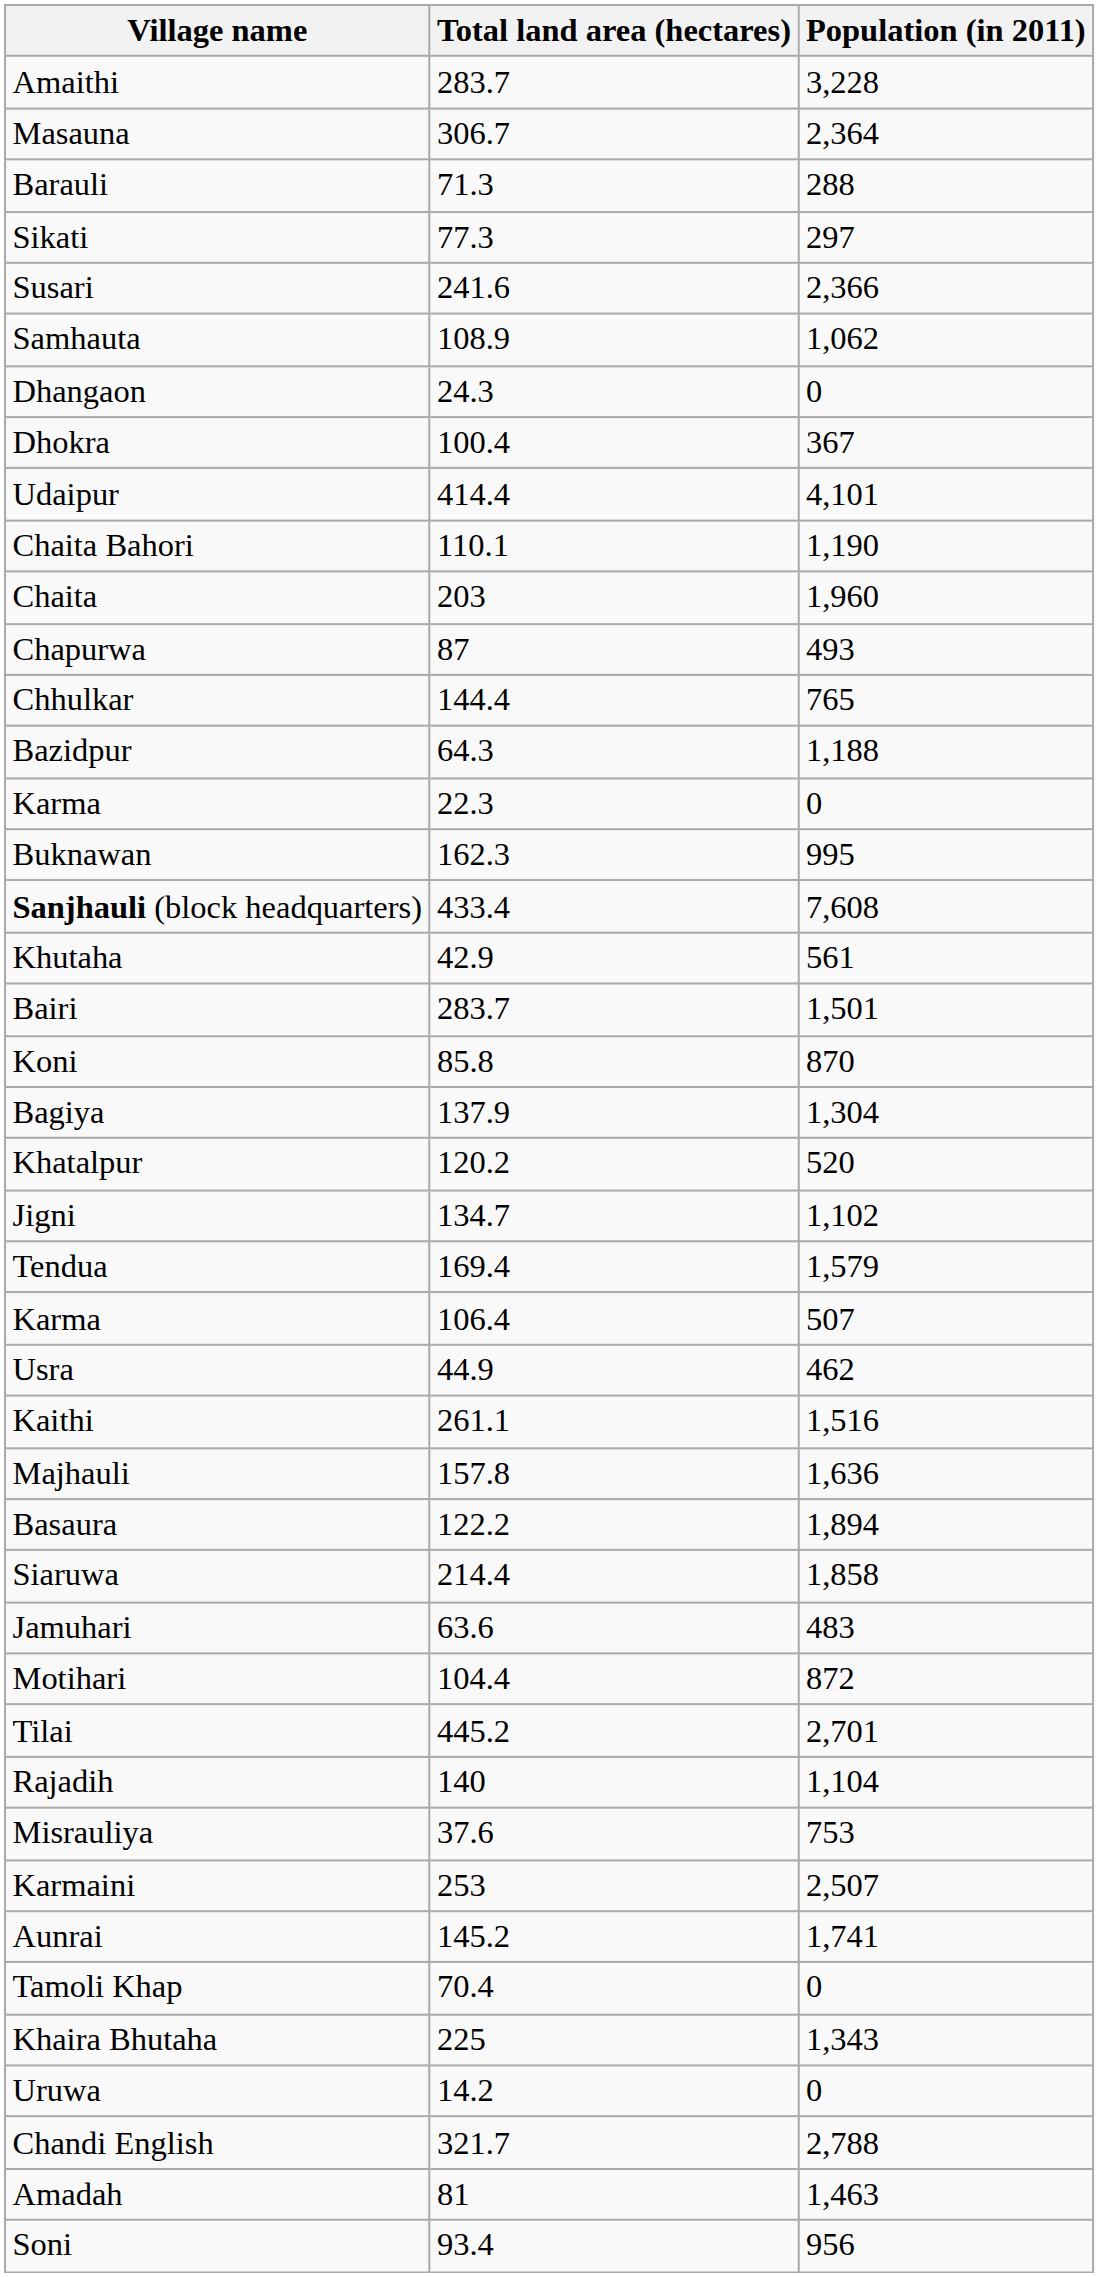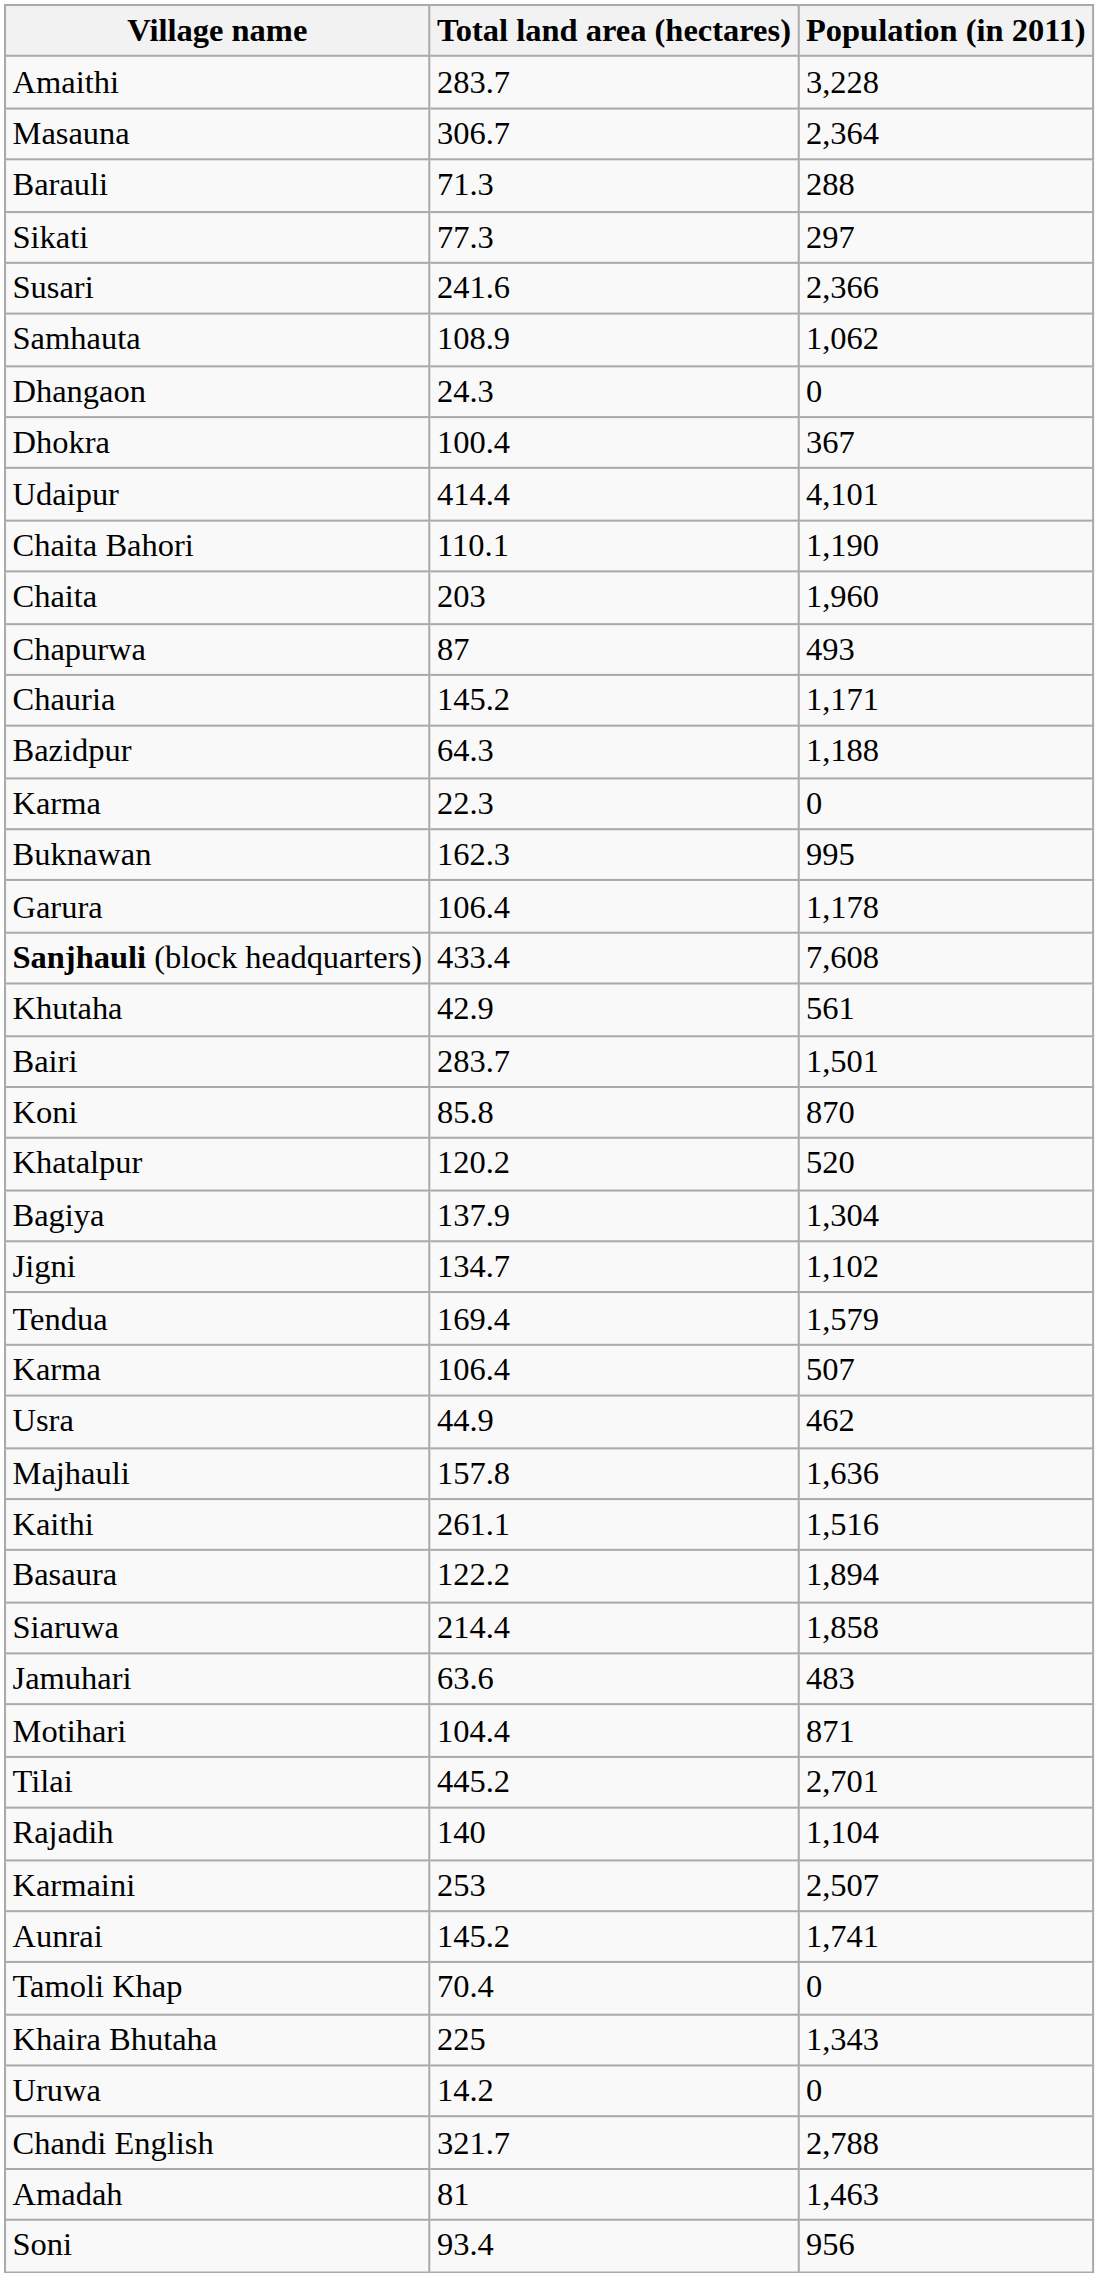 <table class="wikitable sortable">
 <tr>
 <th>Village name</th>
 <th>Total land area (hectares)</th>
 <th>Population (in 2011)</th>
 </tr>
 <tr>
 <td>Amaithi</td>
 <td>283.7</td>
 <td>3,228</td>
 </tr>
 <tr>
 <td>Masauna</td>
 <td>306.7</td>
 <td>2,364</td>
 </tr>
 <tr>
 <td>Barauli</td>
 <td>71.3</td>
 <td>288</td>
 </tr>
 <tr>
 <td>Sikati</td>
 <td>77.3</td>
 <td>297</td>
 </tr>
 <tr>
 <td>Susari</td>
 <td>241.6</td>
 <td>2,366</td>
 </tr>
 <tr>
 <td>Samhauta</td>
 <td>108.9</td>
 <td>1,062</td>
 </tr>
 <tr>
 <td>Dhangaon</td>
 <td>24.3</td>
 <td>0</td>
 </tr>
 <tr>
 <td>Dhokra</td>
 <td>100.4</td>
 <td>367</td>
 </tr>
 <tr>
 <td>Udaipur</td>
 <td>414.4</td>
 <td>4,101</td>
 </tr>
 <tr>
 <td>Chaita Bahori</td>
 <td>110.1</td>
 <td>1,190</td>
 </tr>
 <tr>
 <td>Chaita</td>
 <td>203</td>
 <td>1,960</td>
 </tr>
 <tr>
 <td>Chapurwa</td>
 <td>87</td>
 <td>493</td>
 </tr>
 <tr>
-<td>Chhulkar</td>
-<td>144.4</td>
-<td>765</td>
+<td>Chauria</td>
+<td>145.2</td>
+<td>1,171</td>
 </tr>
 <tr>
 <td>Bazidpur</td>
 <td>64.3</td>
 <td>1,188</td>
 </tr>
 <tr>
 <td>Karma</td>
 <td>22.3</td>
 <td>0</td>
 </tr>
 <tr>
 <td>Buknawan</td>
 <td>162.3</td>
 <td>995</td>
+</tr>
+<tr>
+<td>Garura</td>
+<td>106.4</td>
+<td>1,178</td>
 </tr>
 <tr>
 <td><strong>Sanjhauli</strong> (block headquarters)</td>
 <td>433.4</td>
 <td>7,608</td>
 </tr>
 <tr>
 <td>Khutaha</td>
 <td>42.9</td>
 <td>561</td>
 </tr>
 <tr>
 <td>Bairi</td>
 <td>283.7</td>
 <td>1,501</td>
 </tr>
 <tr>
 <td>Koni</td>
 <td>85.8</td>
 <td>870</td>
 </tr>
 <tr>
+<td>Khatalpur</td>
+<td>120.2</td>
+<td>520</td>
+</tr>
+<tr>
 <td>Bagiya</td>
 <td>137.9</td>
 <td>1,304</td>
-</tr>
-<tr>
-<td>Khatalpur</td>
-<td>120.2</td>
-<td>520</td>
 </tr>
 <tr>
 <td>Jigni</td>
 <td>134.7</td>
 <td>1,102</td>
 </tr>
 <tr>
 <td>Tendua</td>
 <td>169.4</td>
 <td>1,579</td>
 </tr>
 <tr>
 <td>Karma</td>
 <td>106.4</td>
 <td>507</td>
 </tr>
 <tr>
 <td>Usra</td>
 <td>44.9</td>
 <td>462</td>
 </tr>
 <tr>
+<td>Majhauli</td>
+<td>157.8</td>
+<td>1,636</td>
+</tr>
+<tr>
 <td>Kaithi</td>
 <td>261.1</td>
 <td>1,516</td>
-</tr>
-<tr>
-<td>Majhauli</td>
-<td>157.8</td>
-<td>1,636</td>
 </tr>
 <tr>
 <td>Basaura</td>
 <td>122.2</td>
 <td>1,894</td>
 </tr>
 <tr>
 <td>Siaruwa</td>
 <td>214.4</td>
 <td>1,858</td>
 </tr>
 <tr>
 <td>Jamuhari</td>
 <td>63.6</td>
 <td>483</td>
 </tr>
 <tr>
 <td>Motihari</td>
 <td>104.4</td>
-<td>872</td>
+<td>871</td>
 </tr>
 <tr>
 <td>Tilai</td>
 <td>445.2</td>
 <td>2,701</td>
 </tr>
 <tr>
 <td>Rajadih</td>
 <td>140</td>
 <td>1,104</td>
-</tr>
-<tr>
-<td>Misrauliya</td>
-<td>37.6</td>
-<td>753</td>
 </tr>
 <tr>
 <td>Karmaini</td>
 <td>253</td>
 <td>2,507</td>
 </tr>
 <tr>
 <td>Aunrai</td>
 <td>145.2</td>
 <td>1,741</td>
 </tr>
 <tr>
 <td>Tamoli Khap</td>
 <td>70.4</td>
 <td>0</td>
 </tr>
 <tr>
 <td>Khaira Bhutaha</td>
 <td>225</td>
 <td>1,343</td>
 </tr>
 <tr>
 <td>Uruwa</td>
 <td>14.2</td>
 <td>0</td>
 </tr>
 <tr>
 <td>Chandi English</td>
 <td>321.7</td>
 <td>2,788</td>
 </tr>
 <tr>
 <td>Amadah</td>
 <td>81</td>
 <td>1,463</td>
 </tr>
 <tr>
 <td>Soni</td>
 <td>93.4</td>
 <td>956</td>
 </tr>
 </table>
